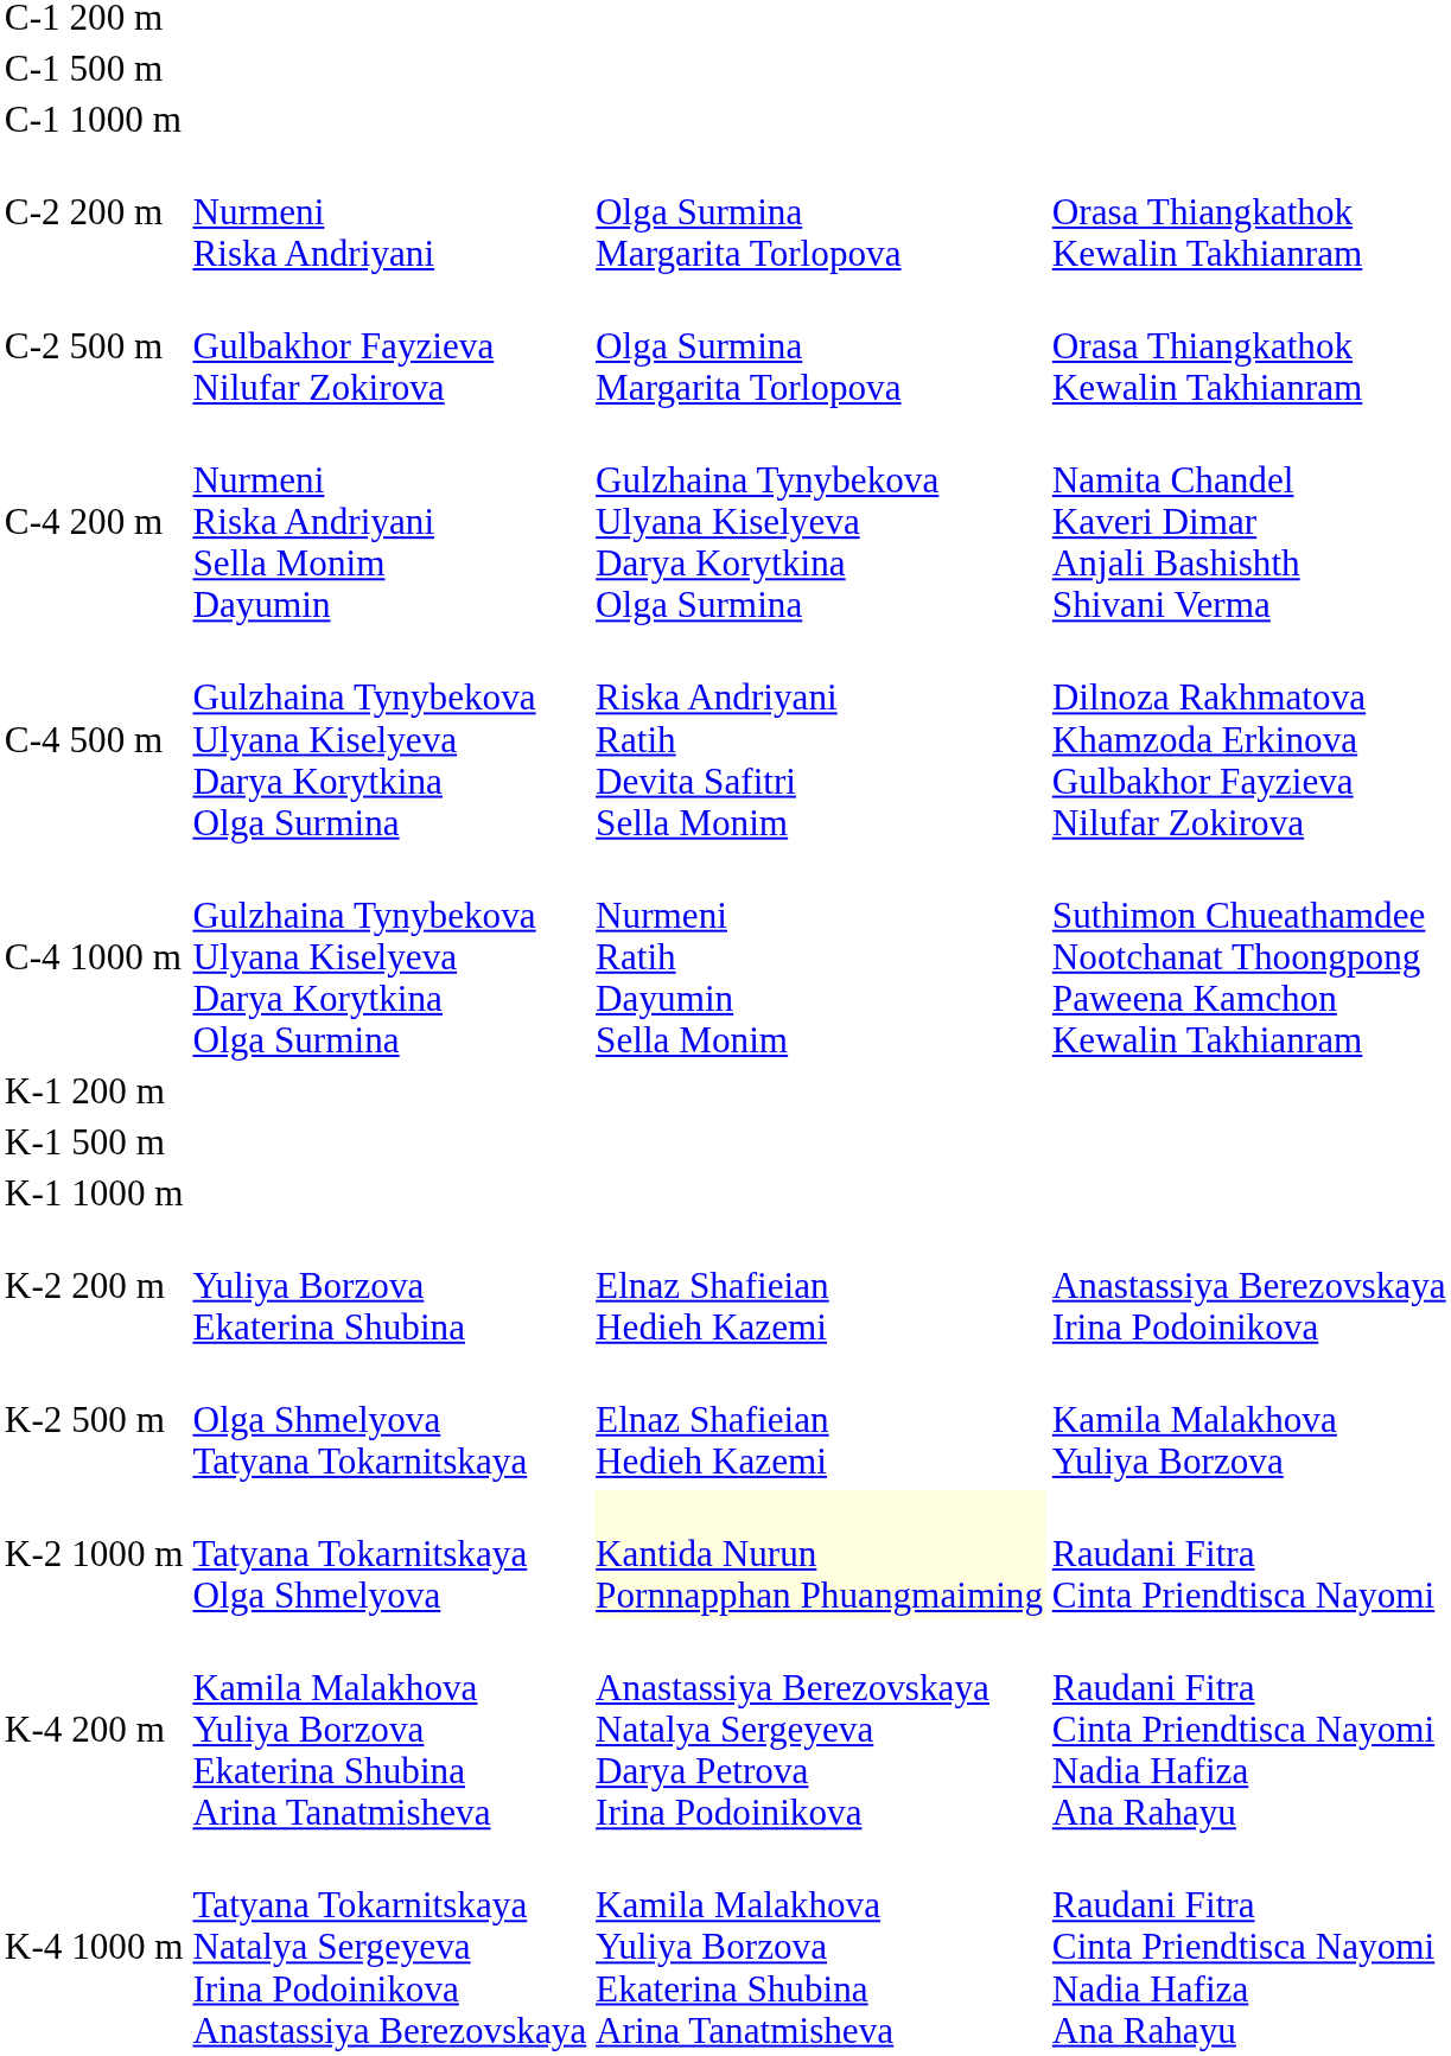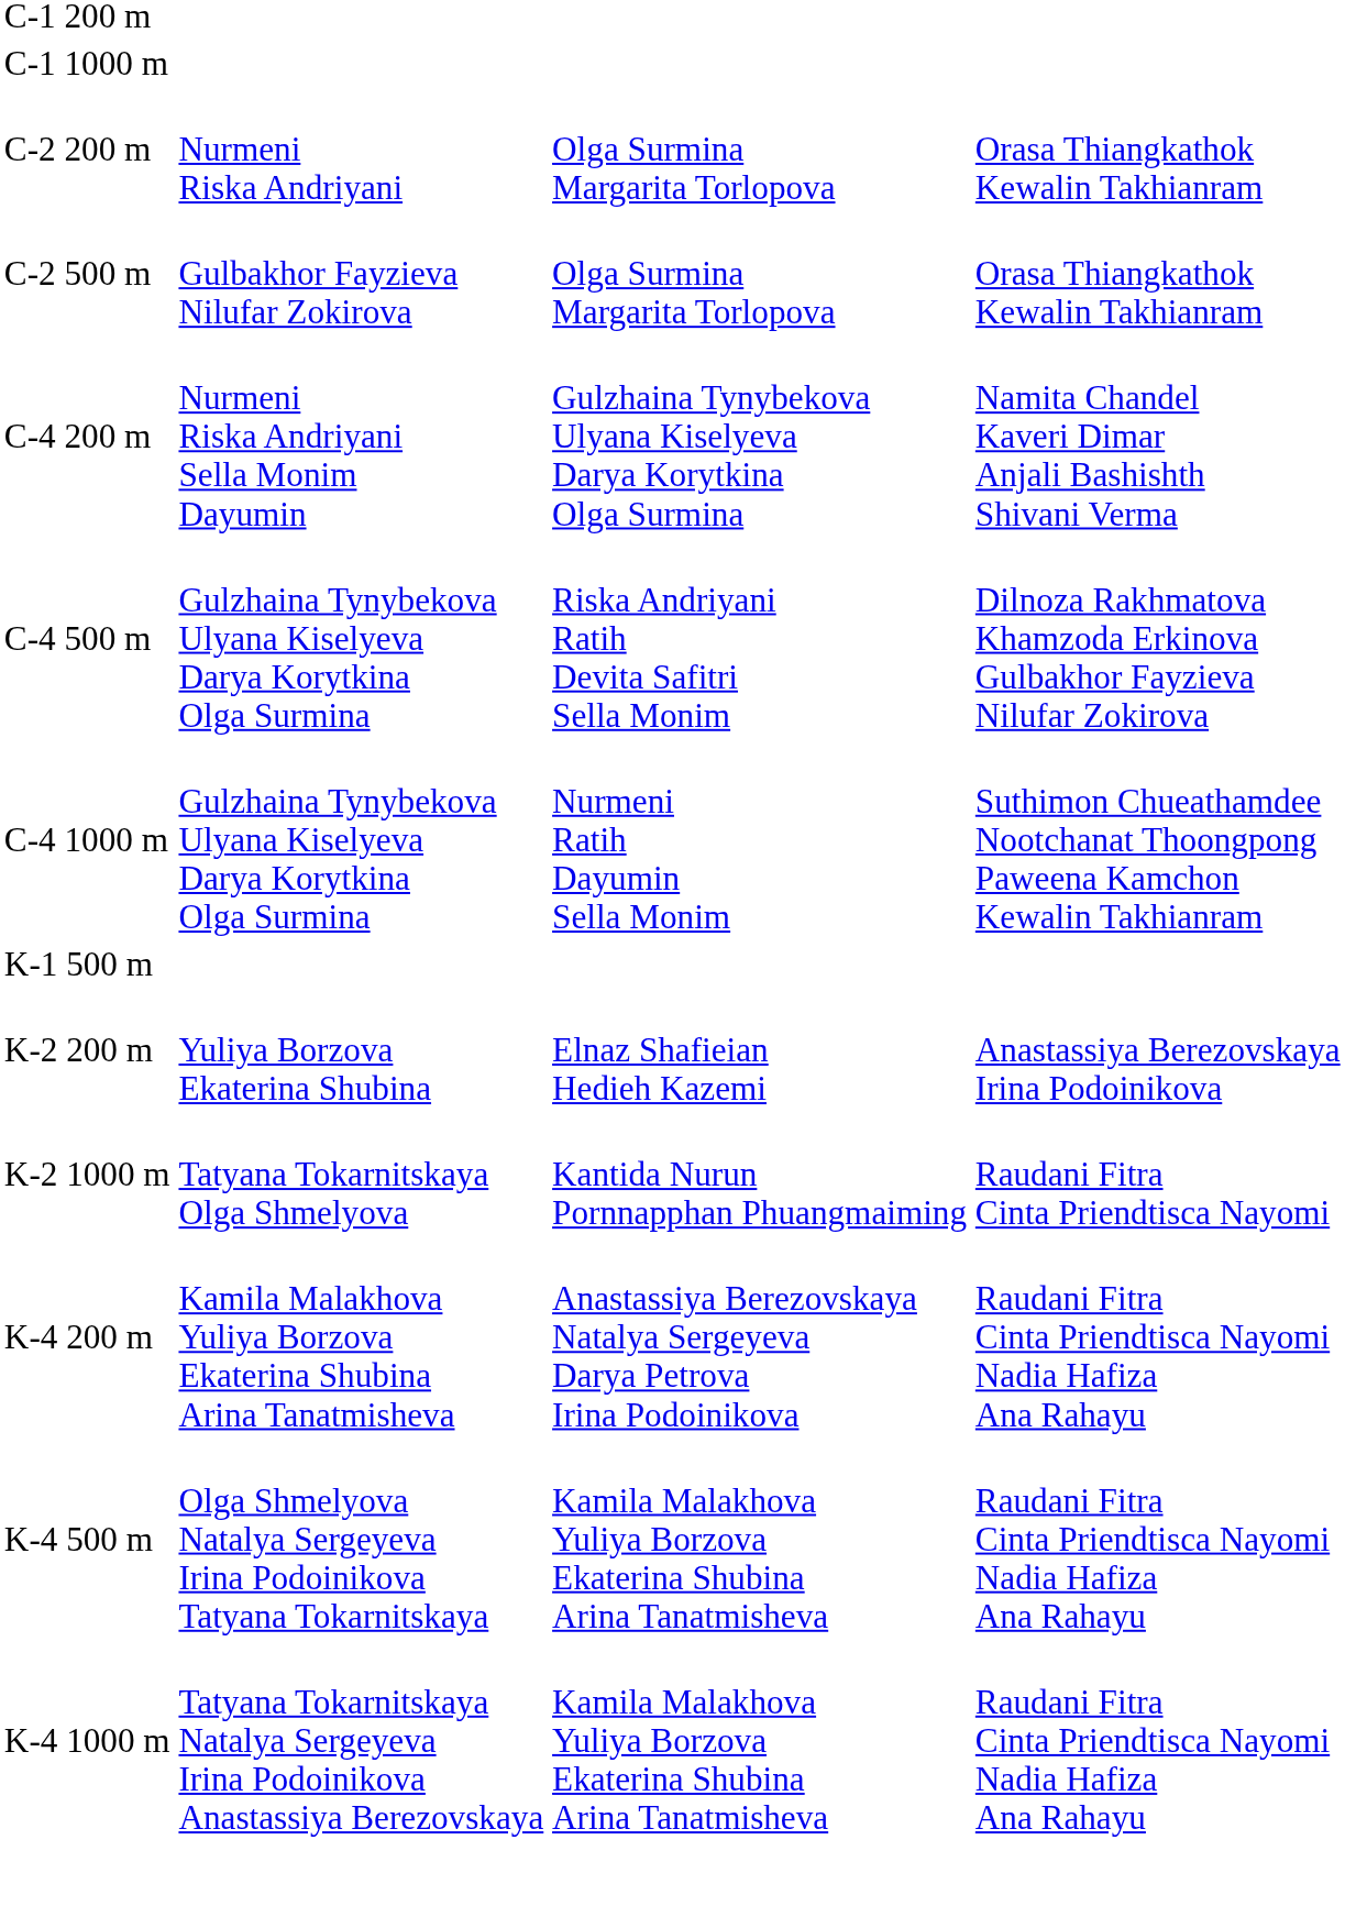 <table>
 <tr>
 <td>C-1 200 m</td>
-<td></td>
-<td></td>
-<td></td>
-</tr>
-<tr>
-<td>C-1 500 m</td>
 <td></td>
 <td></td>
 <td></td>
 </tr>
 <tr>
 <td>C-1 1000 m</td>
 <td></td>
 <td></td>
 <td></td>
 </tr>
 <tr>
 <td>C-2 200 m</td>
 <td><br><a href='#'>Nurmeni</a><br><a href='#'>Riska Andriyani</a></td>
 <td><br><a href='#'>Olga Surmina</a><br><a href='#'>Margarita Torlopova</a></td>
 <td><br><a href='#'>Orasa Thiangkathok</a><br><a href='#'>Kewalin Takhianram</a></td>
 </tr>
 <tr>
 <td>C-2 500 m</td>
 <td><br><a href='#'>Gulbakhor Fayzieva</a><br><a href='#'>Nilufar Zokirova</a></td>
 <td><br><a href='#'>Olga Surmina</a><br><a href='#'>Margarita Torlopova</a></td>
 <td><br><a href='#'>Orasa Thiangkathok</a><br><a href='#'>Kewalin Takhianram</a></td>
 </tr>
 <tr>
 <td>C-4 200 m</td>
 <td><br><a href='#'>Nurmeni</a><br><a href='#'>Riska Andriyani</a><br><a href='#'>Sella Monim</a><br><a href='#'>Dayumin</a></td>
 <td><br><a href='#'>Gulzhaina Tynybekova</a><br><a href='#'>Ulyana Kiselyeva</a><br><a href='#'>Darya Korytkina</a><br><a href='#'>Olga Surmina</a></td>
 <td><br><a href='#'>Namita Chandel</a><br><a href='#'>Kaveri Dimar</a><br><a href='#'>Anjali Bashishth</a><br><a href='#'>Shivani Verma</a></td>
 </tr>
 <tr>
 <td>C-4 500 m</td>
 <td><br><a href='#'>Gulzhaina Tynybekova</a><br><a href='#'>Ulyana Kiselyeva</a><br><a href='#'>Darya Korytkina</a><br><a href='#'>Olga Surmina</a></td>
 <td><br><a href='#'>Riska Andriyani</a><br><a href='#'>Ratih</a><br><a href='#'>Devita Safitri</a><br><a href='#'>Sella Monim</a></td>
 <td><br><a href='#'>Dilnoza Rakhmatova</a><br><a href='#'>Khamzoda Erkinova</a><br><a href='#'>Gulbakhor Fayzieva</a><br><a href='#'>Nilufar Zokirova</a></td>
 </tr>
 <tr>
 <td>C-4 1000 m</td>
 <td><br><a href='#'>Gulzhaina Tynybekova</a><br><a href='#'>Ulyana Kiselyeva</a><br><a href='#'>Darya Korytkina</a><br><a href='#'>Olga Surmina</a></td>
 <td><br><a href='#'>Nurmeni</a><br><a href='#'>Ratih</a><br><a href='#'>Dayumin</a><br><a href='#'>Sella Monim</a></td>
 <td><br><a href='#'>Suthimon Chueathamdee</a><br><a href='#'>Nootchanat Thoongpong</a><br><a href='#'>Paweena Kamchon</a><br><a href='#'>Kewalin Takhianram</a></td>
 </tr>
 <tr>
-<td>K-1 200 m</td>
-<td></td>
-<td></td>
-<td></td>
-</tr>
-<tr>
 <td>K-1 500 m</td>
-<td></td>
-<td></td>
-<td></td>
-</tr>
-<tr>
-<td>K-1 1000 m</td>
 <td></td>
 <td></td>
 <td></td>
 </tr>
 <tr>
 <td>K-2 200 m</td>
 <td><br><a href='#'>Yuliya Borzova</a><br><a href='#'>Ekaterina Shubina</a></td>
 <td><br><a href='#'>Elnaz Shafieian</a><br><a href='#'>Hedieh Kazemi</a></td>
 <td><br><a href='#'>Anastassiya Berezovskaya</a><br><a href='#'>Irina Podoinikova</a></td>
 </tr>
 <tr>
-<td>K-2 500 m</td>
-<td><br><a href='#'>Olga Shmelyova</a><br><a href='#'>Tatyana Tokarnitskaya</a></td>
-<td><br><a href='#'>Elnaz Shafieian</a><br><a href='#'>Hedieh Kazemi</a></td>
-<td><br><a href='#'>Kamila Malakhova</a><br><a href='#'>Yuliya Borzova</a></td>
-</tr>
-<tr>
 <td>K-2 1000 m</td>
 <td><br><a href='#'>Tatyana Tokarnitskaya</a><br><a href='#'>Olga Shmelyova</a></td>
-<td style="background: lightyellow;"><br><a href='#'>Kantida Nurun</a><br><a href='#'>Pornnapphan Phuangmaiming</a></td>
+<td><br><a href='#'>Kantida Nurun</a><br><a href='#'>Pornnapphan Phuangmaiming</a></td>
 <td><br><a href='#'>Raudani Fitra</a><br><a href='#'>Cinta Priendtisca Nayomi</a></td>
 </tr>
 <tr>
 <td>K-4 200 m</td>
 <td><br><a href='#'>Kamila Malakhova</a><br><a href='#'>Yuliya Borzova</a><br><a href='#'>Ekaterina Shubina</a><br><a href='#'>Arina Tanatmisheva</a></td>
 <td><br><a href='#'>Anastassiya Berezovskaya</a><br><a href='#'>Natalya Sergeyeva</a><br><a href='#'>Darya Petrova</a><br><a href='#'>Irina Podoinikova</a></td>
 <td><br><a href='#'>Raudani Fitra</a><br><a href='#'>Cinta Priendtisca Nayomi</a><br><a href='#'>Nadia Hafiza</a><br><a href='#'>Ana Rahayu</a></td>
 </tr>
 <tr>
+<td>K-4 500 m</td>
+<td><br><a href='#'>Olga Shmelyova</a><br><a href='#'>Natalya Sergeyeva</a><br><a href='#'>Irina Podoinikova</a><br><a href='#'>Tatyana Tokarnitskaya</a></td>
+<td><br><a href='#'>Kamila Malakhova</a><br><a href='#'>Yuliya Borzova</a><br><a href='#'>Ekaterina Shubina</a><br><a href='#'>Arina Tanatmisheva</a></td>
+<td><br><a href='#'>Raudani Fitra</a><br><a href='#'>Cinta Priendtisca Nayomi</a><br><a href='#'>Nadia Hafiza</a><br><a href='#'>Ana Rahayu</a></td>
+</tr>
+<tr>
 <td>K-4 1000 m</td>
 <td><br><a href='#'>Tatyana Tokarnitskaya</a><br><a href='#'>Natalya Sergeyeva</a><br><a href='#'>Irina Podoinikova</a><br><a href='#'>Anastassiya Berezovskaya</a></td>
 <td><br><a href='#'>Kamila Malakhova</a><br><a href='#'>Yuliya Borzova</a><br><a href='#'>Ekaterina Shubina</a><br><a href='#'>Arina Tanatmisheva</a></td>
 <td><br><a href='#'>Raudani Fitra</a><br><a href='#'>Cinta Priendtisca Nayomi</a><br><a href='#'>Nadia Hafiza</a><br><a href='#'>Ana Rahayu</a></td>
 </tr>
 </table>
